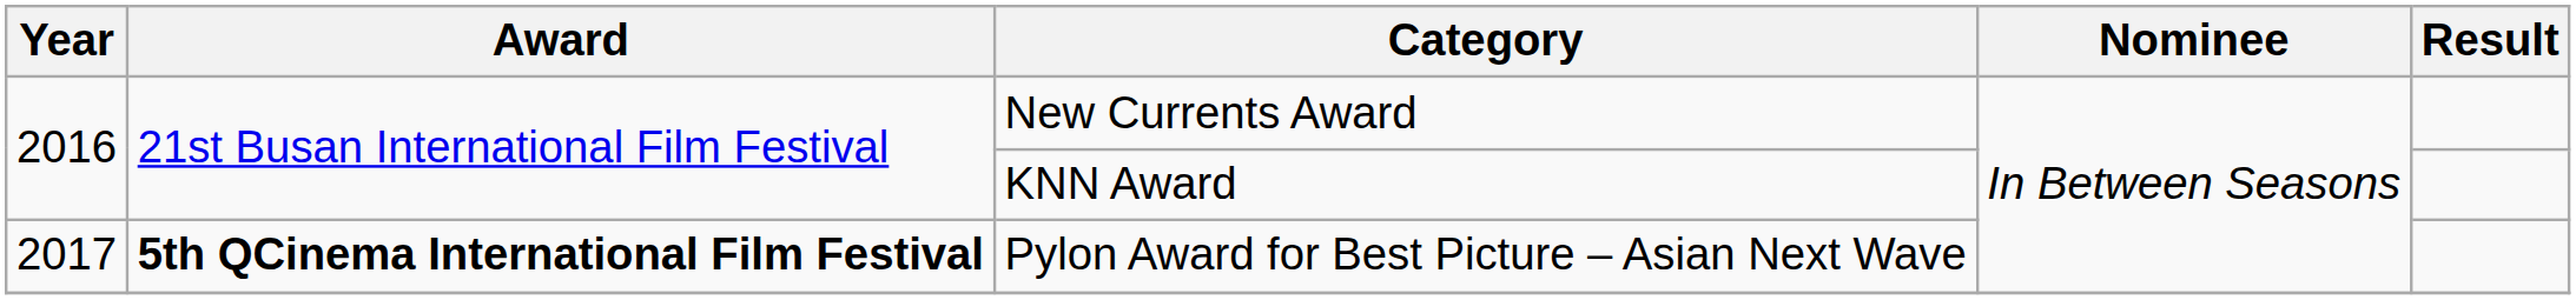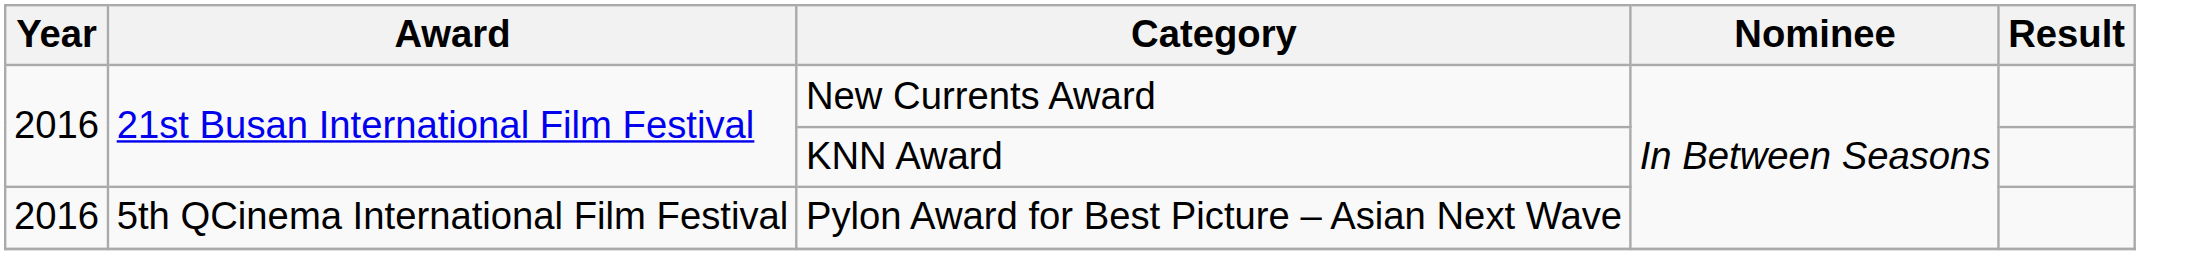 <table class="wikitable">
 <tr>
 <th>Year</th>
 <th>Award</th>
 <th>Category</th>
 <th>Nominee</th>
 <th>Result</th>
 </tr>
 <tr>
 <td rowspan="2" style="text-align:center;">2016</td>
 <td rowspan="2"><a href='#'>21st Busan International Film Festival</a></td>
 <td>New Currents Award</td>
 <td rowspan="3" style="text-align:center;"><em>In Between Seasons</em></td>
 <td></td>
 </tr>
 <tr>
 <td>KNN Award</td>
 <td></td>
 </tr>
 <tr>
-<td style="text-align:center;">2017</td>
-<td><strong>5th QCinema International Film Festival</strong></td>
+<td style="text-align:center;">2016</td>
+<td>5th QCinema International Film Festival</td>
 <td>Pylon Award for Best Picture – Asian Next Wave</td>
 <td></td>
 </tr>
 <tr>
 </tr>
 </table>
